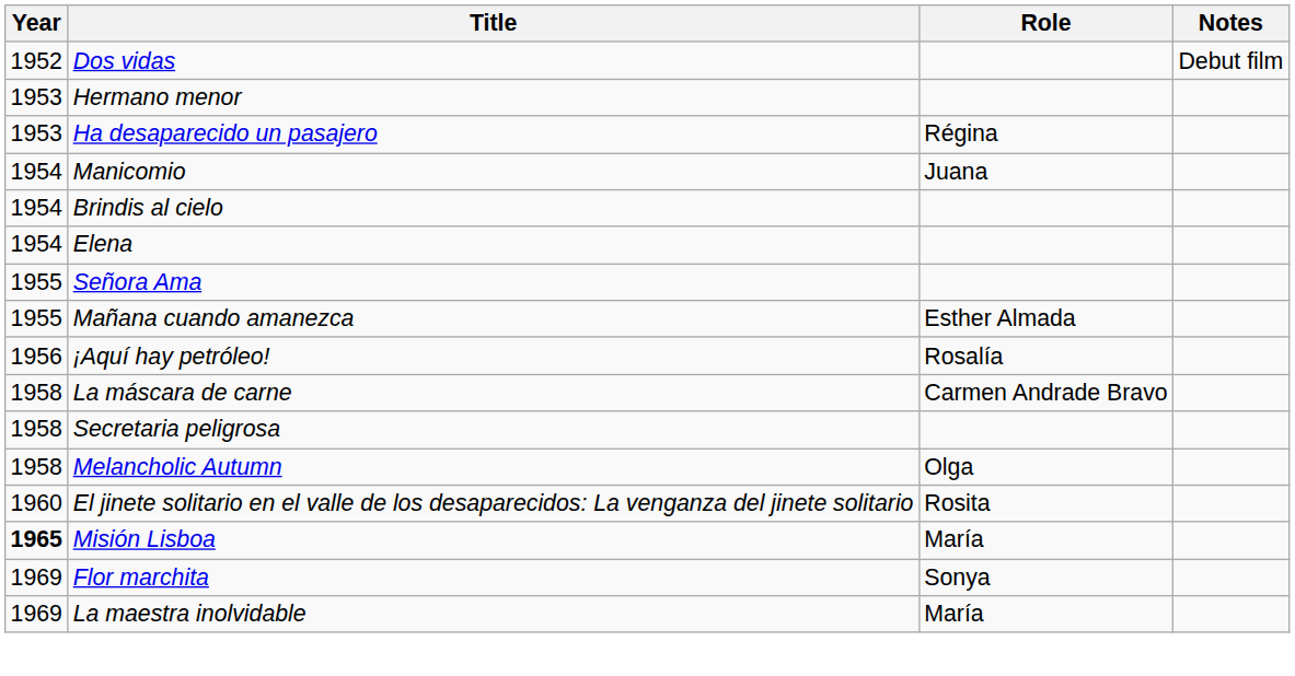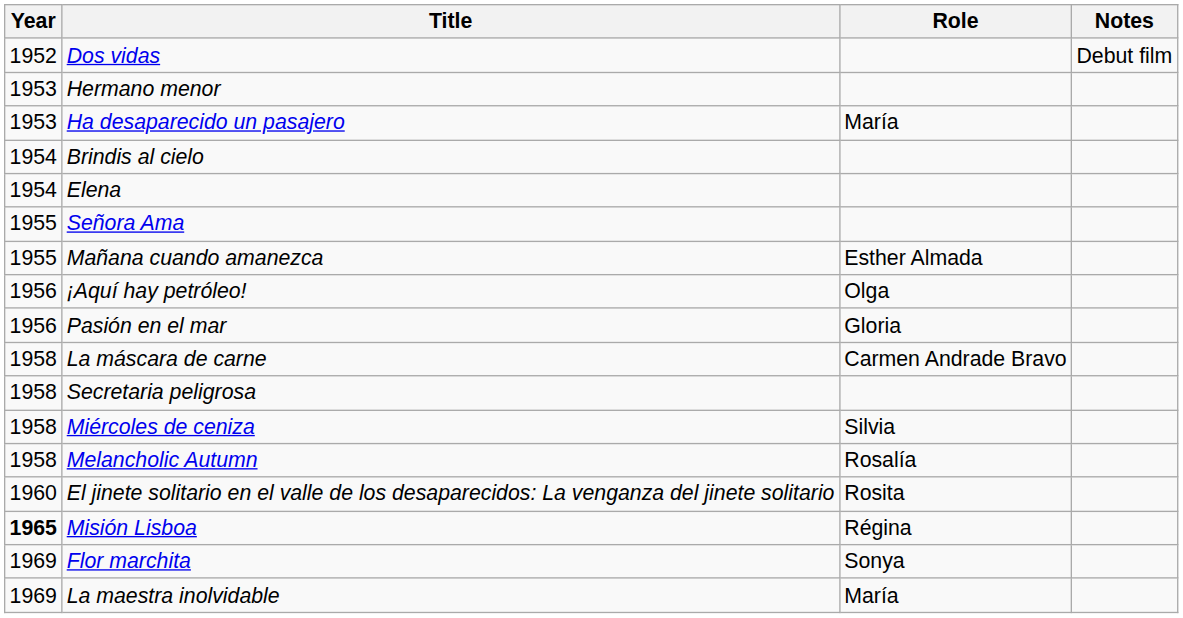 <table class="wikitable sortable">
 <tr>
 <th>Year</th>
 <th>Title</th>
 <th>Role</th>
 <th>Notes</th>
 </tr>
 <tr>
 <td>1952</td>
 <td><em><a href='#'>Dos vidas</a></em></td>
 <td></td>
 <td>Debut film</td>
 </tr>
 <tr>
 <td>1953</td>
 <td><em>Hermano menor</em></td>
 <td></td>
 <td></td>
 </tr>
 <tr>
 <td>1953</td>
 <td><em><a href='#'>Ha desaparecido un pasajero</a></em></td>
-<td>Régina</td>
-<td></td>
-</tr>
-<tr>
-<td>1954</td>
-<td><em>Manicomio</em></td>
-<td>Juana</td>
+<td>María</td>
 <td></td>
 </tr>
 <tr>
 <td>1954</td>
 <td><em>Brindis al cielo</em></td>
 <td></td>
 <td></td>
 </tr>
 <tr>
 <td>1954</td>
 <td><em>Elena</em></td>
 <td></td>
 <td></td>
 </tr>
 <tr>
 <td>1955</td>
 <td><em><a href='#'>Señora Ama</a></em></td>
 <td></td>
 <td></td>
 </tr>
 <tr>
 <td>1955</td>
 <td><em>Mañana cuando amanezca</em></td>
 <td>Esther Almada</td>
 <td></td>
 </tr>
 <tr>
 <td>1956</td>
 <td><em>¡Aquí hay petróleo!</em></td>
-<td>Rosalía</td>
+<td>Olga</td>
+<td></td>
+</tr>
+<tr>
+<td>1956</td>
+<td><em>Pasión en el mar</em></td>
+<td>Gloria</td>
 <td></td>
 </tr>
 <tr>
 <td>1958</td>
 <td><em>La máscara de carne</em></td>
 <td>Carmen Andrade Bravo</td>
 <td></td>
 </tr>
 <tr>
 <td>1958</td>
 <td><em>Secretaria peligrosa</em></td>
 <td></td>
 <td></td>
 </tr>
 <tr>
 <td>1958</td>
+<td><em><a href='#'>Miércoles de ceniza</a></em></td>
+<td>Silvia</td>
+<td></td>
+</tr>
+<tr>
+<td>1958</td>
 <td><em><a href='#'>Melancholic Autumn</a></em></td>
-<td>Olga</td>
+<td>Rosalía</td>
 <td></td>
 </tr>
 <tr>
 <td>1960</td>
 <td><em>El jinete solitario en el valle de los desaparecidos: La venganza del jinete solitario</em></td>
 <td>Rosita</td>
 <td></td>
 </tr>
 <tr>
 <td><strong>1965</strong></td>
 <td><em><a href='#'>Misión Lisboa</a></em></td>
-<td>María</td>
+<td>Régina</td>
 <td></td>
 </tr>
 <tr>
 <td>1969</td>
 <td><em><a href='#'>Flor marchita</a></em></td>
 <td>Sonya</td>
 <td></td>
 </tr>
 <tr>
 <td>1969</td>
 <td><em>La maestra inolvidable</em></td>
 <td>María</td>
 <td></td>
 </tr>
 </table>
